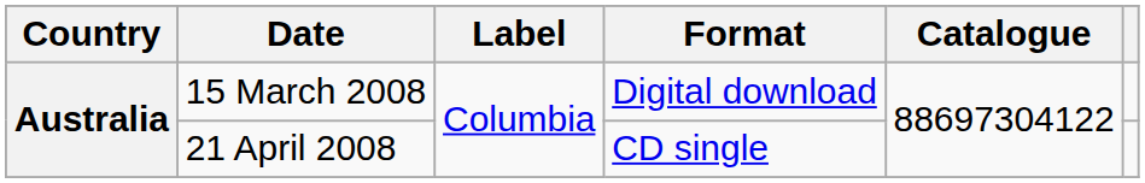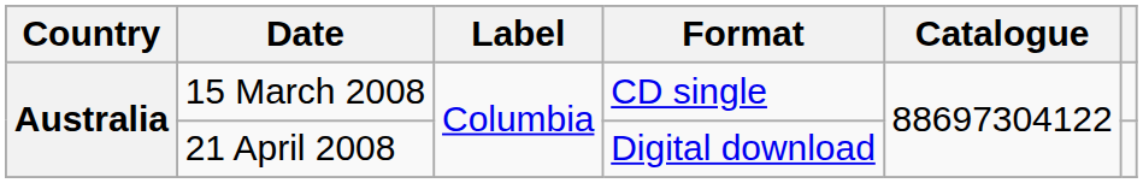 <table class="wikitable plainrowheaders" style="text-align:left">
 <tr>
 <th>Country</th>
 <th>Date</th>
 <th>Label</th>
 <th>Format</th>
 <th>Catalogue</th>
 <th></th>
 </tr>
 <tr>
 <th scope="row" rowspan="2">Australia</th>
 <td>15 March 2008</td>
 <td rowspan="2"><a href='#'>Columbia</a></td>
-<td><a href='#'>Digital download</a></td>
+<td><a href='#'>CD single</a></td>
 <td rowspan="2">88697304122</td>
 <td></td>
 </tr>
 <tr>
 <td>21 April 2008</td>
-<td><a href='#'>CD single</a></td>
+<td><a href='#'>Digital download</a></td>
 <td></td>
 </tr>
 </table>
